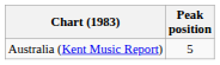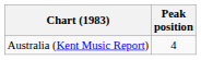 <table class="wikitable">
 <tr>
 <th align="left">Chart (1983)</th>
 <th align="left">Peak<br>position</th>
 </tr>
 <tr>
 <td align="left">Australia (<a href='#'>Kent Music Report</a>)</td>
-<td style="text-align:center;">5</td>
+<td style="text-align:center;">4</td>
 </tr>
 </table>
